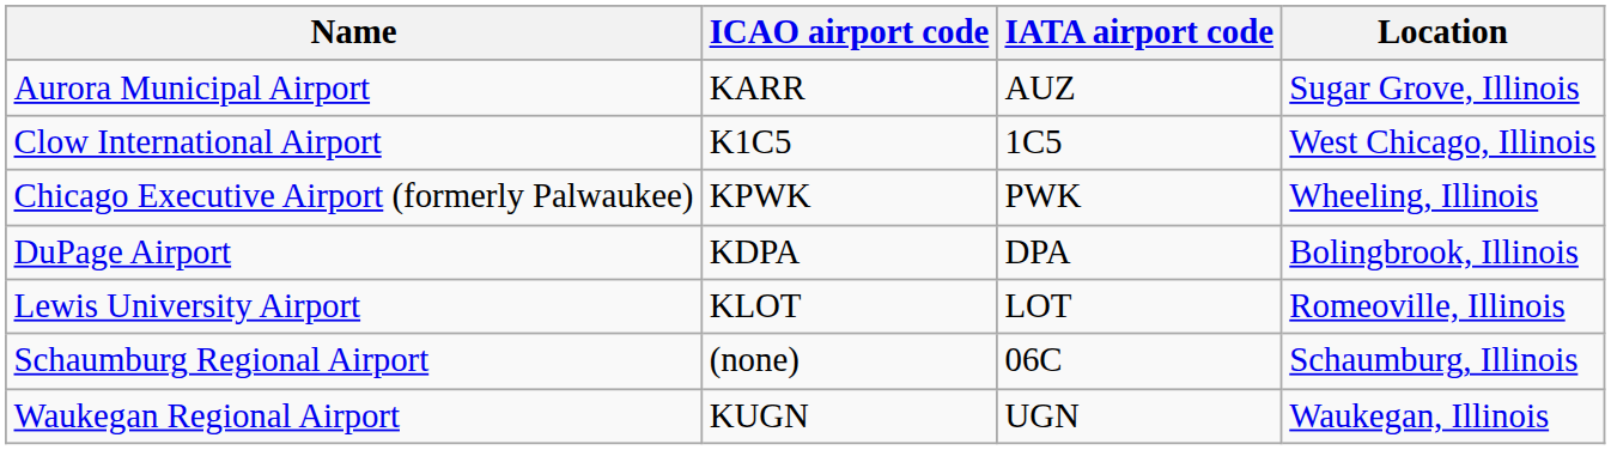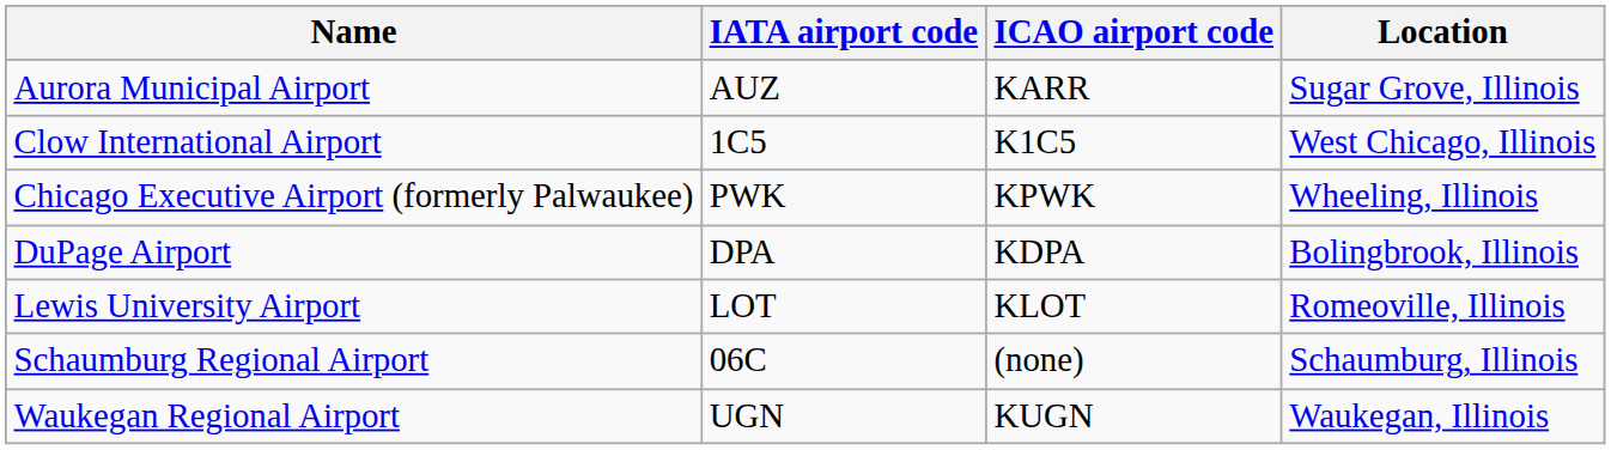 <table border="1" class="wikitable">
 <tr>
 <th>Name</th>
+<th><a href='#'>IATA airport code</a></th>
 <th><a href='#'>ICAO airport code</a></th>
-<th><a href='#'>IATA airport code</a></th>
 <th>Location</th>
 </tr>
 <tr>
 <td><a href='#'>Aurora Municipal Airport</a></td>
+<td>AUZ</td>
 <td>KARR</td>
-<td>AUZ</td>
 <td><a href='#'>Sugar Grove, Illinois</a></td>
 </tr>
 <tr>
 <td><a href='#'>Clow International Airport</a></td>
+<td>1C5</td>
 <td>K1C5</td>
-<td>1C5</td>
 <td><a href='#'>West Chicago, Illinois</a></td>
 </tr>
 <tr>
 <td><a href='#'>Chicago Executive Airport</a> (formerly Palwaukee)</td>
+<td>PWK</td>
 <td>KPWK</td>
-<td>PWK</td>
 <td><a href='#'>Wheeling, Illinois</a></td>
 </tr>
 <tr>
 <td><a href='#'>DuPage Airport</a></td>
+<td>DPA</td>
 <td>KDPA</td>
-<td>DPA</td>
 <td><a href='#'>Bolingbrook, Illinois</a></td>
 </tr>
 <tr>
 <td><a href='#'>Lewis University Airport</a></td>
+<td>LOT</td>
 <td>KLOT</td>
-<td>LOT</td>
 <td><a href='#'>Romeoville, Illinois</a></td>
 </tr>
 <tr>
 <td><a href='#'>Schaumburg Regional Airport</a></td>
+<td>06C</td>
 <td>(none)</td>
-<td>06C</td>
 <td><a href='#'>Schaumburg, Illinois</a></td>
 </tr>
 <tr>
 <td><a href='#'>Waukegan Regional Airport</a></td>
+<td>UGN</td>
 <td>KUGN</td>
-<td>UGN</td>
 <td><a href='#'>Waukegan, Illinois</a></td>
 </tr>
 </table>
